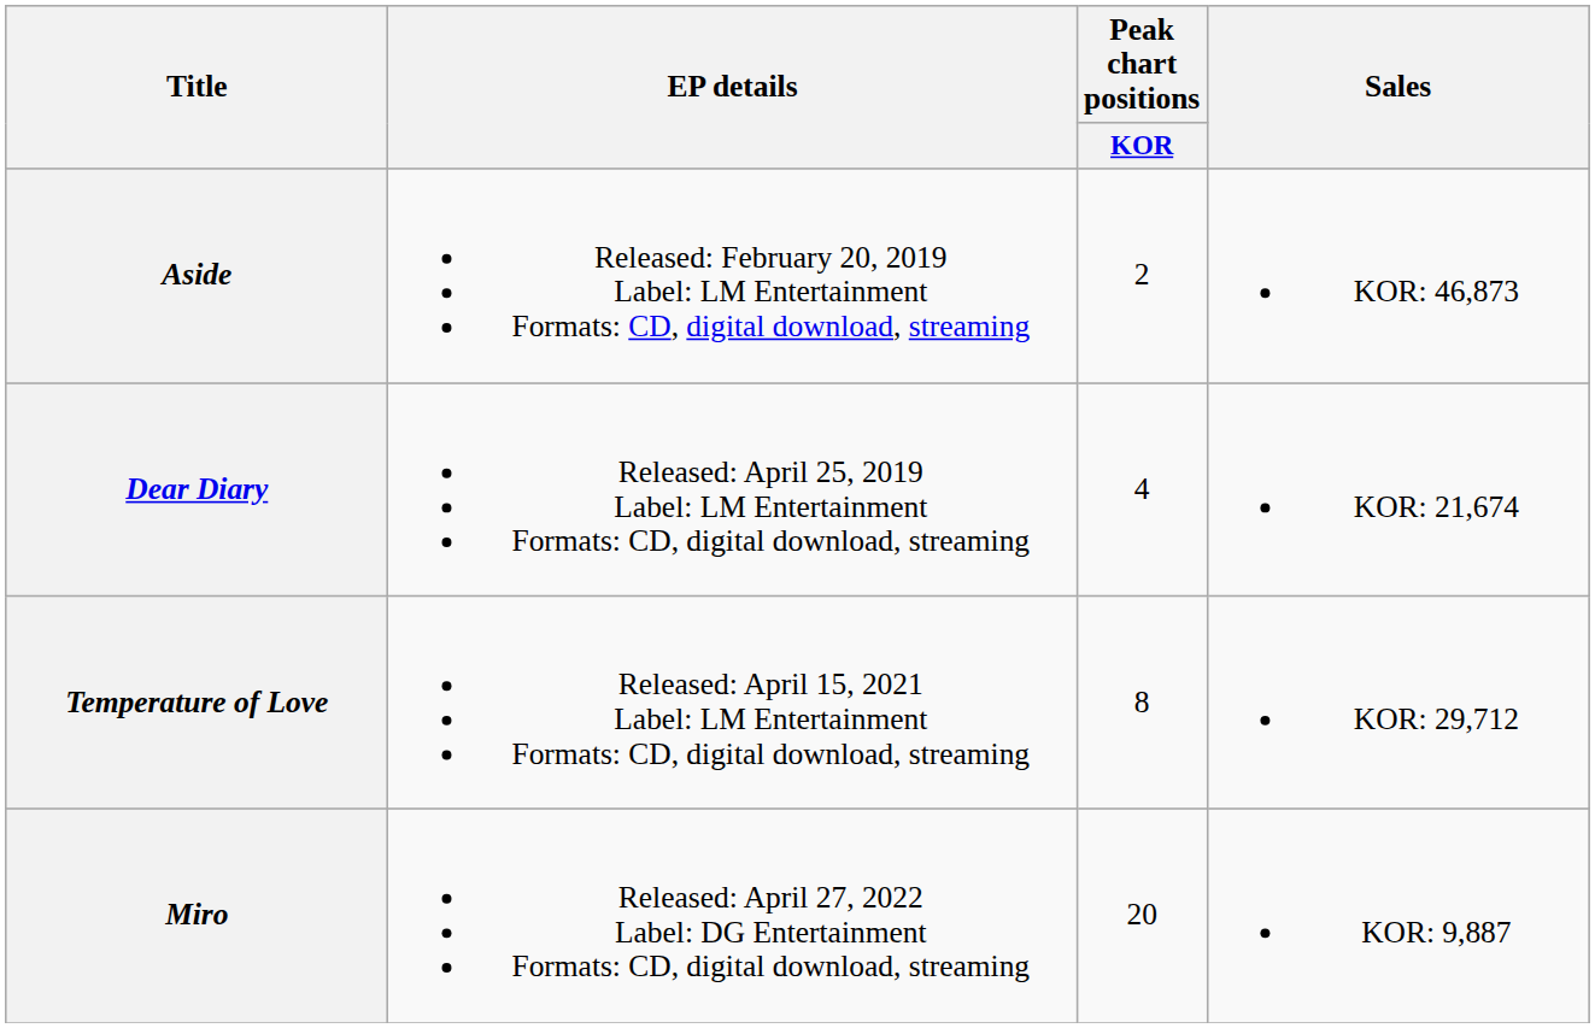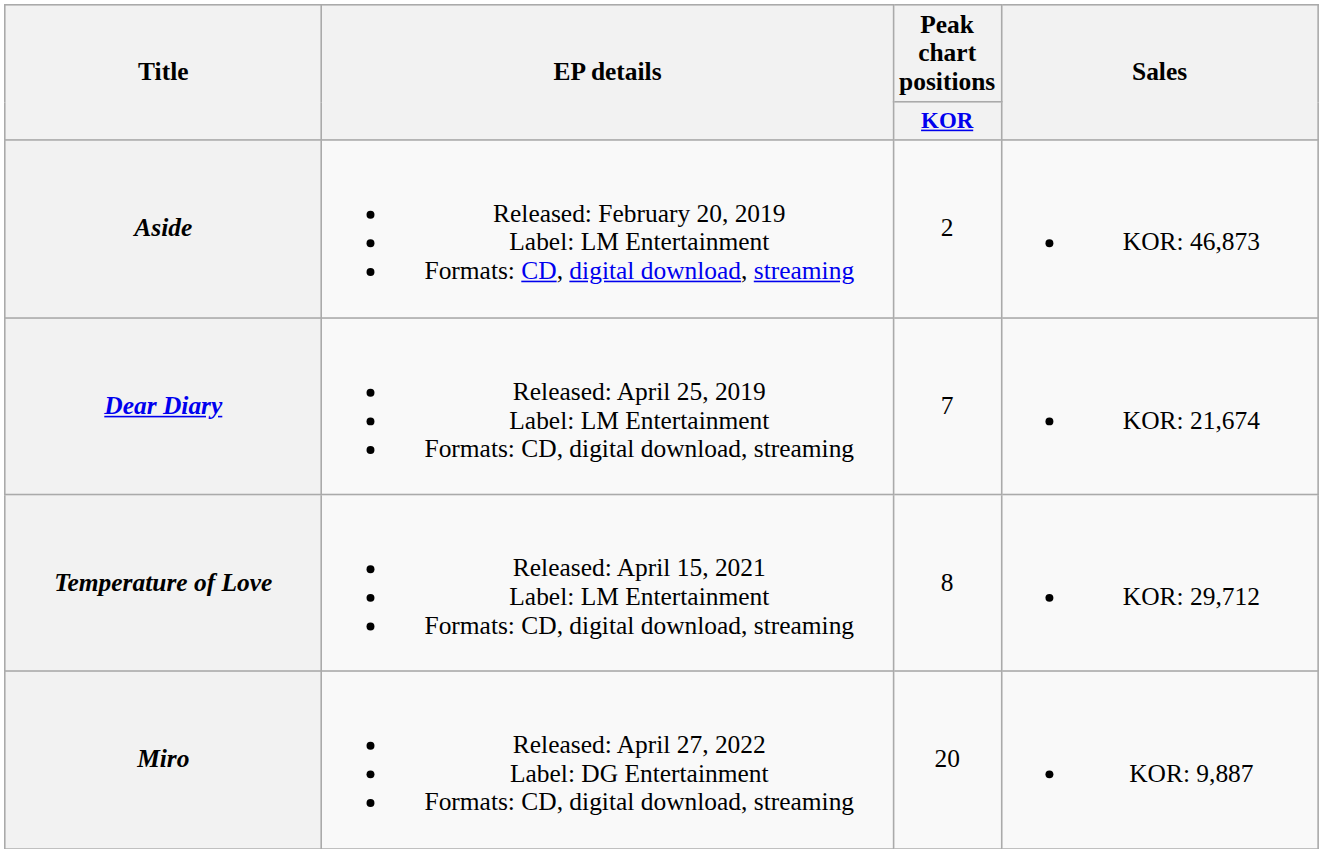 <table class="wikitable plainrowheaders" style="text-align:center;">
 <tr>
 <th scope="col" rowspan="2" style="width:12em;">Title</th>
 <th scope="col" rowspan="2" style="width:22em;">EP details</th>
 <th scope="col" colspan="1">Peak chart positions</th>
 <th scope="col" rowspan="2" style="width:12em;">Sales</th>
 </tr>
 <tr>
 <th scope="col" style="width:3em;font-size:90%;"><a href='#'>KOR</a><br></th>
 </tr>
 <tr>
 <th scope="row"><em>Aside</em></th>
 <td><br><ul><li>Released: February 20, 2019</li><li>Label: LM Entertainment</li><li>Formats: <a href='#'>CD</a>, <a href='#'>digital download</a>, <a href='#'>streaming</a></li></ul></td>
 <td>2</td>
 <td><br><ul><li>KOR: 46,873</li></ul></td>
 </tr>
 <tr>
 <th scope="row"><em><a href='#'>Dear Diary</a></em></th>
 <td><br><ul><li>Released: April 25, 2019</li><li>Label: LM Entertainment</li><li>Formats: CD, digital download, streaming</li></ul></td>
-<td>4</td>
+<td>7</td>
 <td><br><ul><li>KOR: 21,674</li></ul></td>
 </tr>
 <tr>
 <th scope="row"><em>Temperature of Love</em></th>
 <td><br><ul><li>Released: April 15, 2021</li><li>Label: LM Entertainment</li><li>Formats: CD, digital download, streaming</li></ul></td>
 <td>8</td>
 <td><br><ul><li>KOR: 29,712</li></ul></td>
 </tr>
 <tr>
 <th scope="row"><em>Miro</em></th>
 <td><br><ul><li>Released: April 27, 2022</li><li>Label: DG Entertainment</li><li>Formats: CD, digital download, streaming</li></ul></td>
 <td>20</td>
 <td><br><ul><li>KOR: 9,887</li></ul></td>
 </tr>
 </table>
